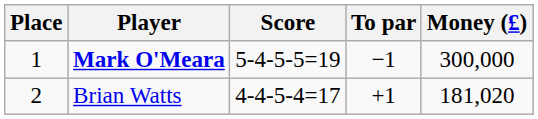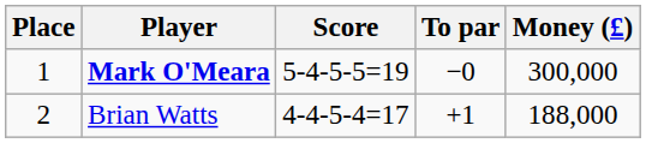 <table class="wikitable">
 <tr>
 <th>Place</th>
 <th>Player</th>
 <th>Score</th>
 <th>To par</th>
 <th>Money (<a href='#'>£</a>)</th>
 </tr>
 <tr>
 <td align=center>1</td>
 <td> <strong><a href='#'>Mark O'Meara</a></strong></td>
 <td>5-4-5-5=19</td>
-<td align=center>−1</td>
+<td align=center>−0</td>
 <td align="center">300,000</td>
 </tr>
 <tr>
 <td align=center>2</td>
 <td> <a href='#'>Brian Watts</a></td>
 <td>4-4-5-4=17</td>
 <td align=center>+1</td>
-<td align="center">181,020</td>
+<td align="center">188,000</td>
 </tr>
 </table>
